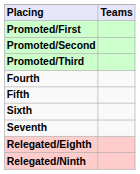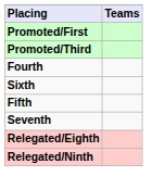 <table class=wikitable>
 <tr>
 </tr>
 <tr style="background: #E6E6FA;">
 <td><strong>Placing</strong></td>
 <td style="text-align:center"><strong>Teams</strong></td>
 </tr>
 <tr style="background: #ccffcc;">
 <td><strong>Promoted/First</strong></td>
 <td><strong></strong></td>
 </tr>
 <tr style="background: #ccffcc;">
-<td><strong>Promoted/Second</strong></td>
-<td><strong></strong></td>
-</tr>
-<tr style="background: #ccffcc;">
 <td><strong>Promoted/Third</strong></td>
 <td><strong></strong></td>
 </tr>
 <tr>
 <td><strong>Fourth</strong></td>
 <td></td>
 </tr>
 <tr>
-<td><strong>Fifth</strong></td>
+<td><strong>Sixth</strong></td>
 <td></td>
 </tr>
 <tr>
-<td><strong>Sixth</strong></td>
+<td><strong>Fifth</strong></td>
 <td></td>
 </tr>
 <tr>
 <td><strong>Seventh</strong></td>
 <td></td>
 </tr>
 <tr style="background: #ffcccc;">
 <td><strong>Relegated/Eighth</strong></td>
 <td><em></em></td>
 </tr>
 <tr style="background: #ffcccc;">
 <td><strong>Relegated/Ninth</strong></td>
 <td><em></em></td>
 </tr>
 </table>
